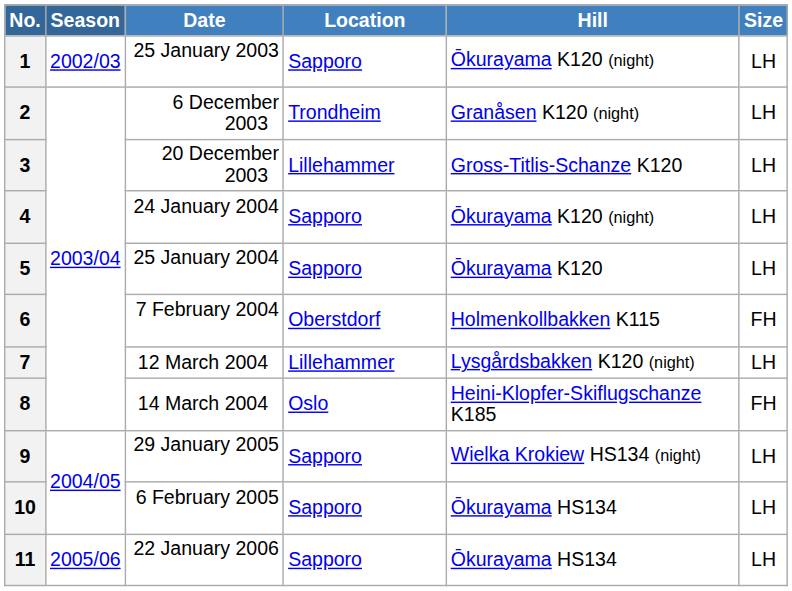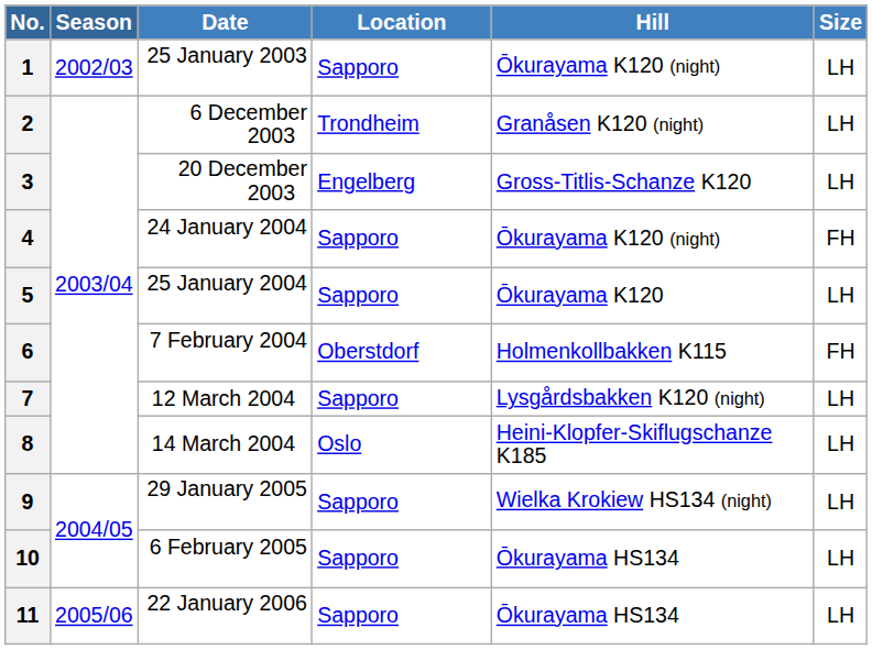 <table class="wikitable sortable" style="font-size:86%; line-height:15px; text-align:left; border:grey solid 1px; border-collapse:collapse; background:#ffffff;">
 <tr style="background:#efefef;">
 <th style="background-color:#369; color:white; width:10px;">No.</th>
 <th style="background-color:#369; color:white;  width:30px;">Season</th>
 <th style="background-color:#4180be; color:white; width:105px;">Date</th>
 <th style="background-color:#4180be; color:white; width:108px;">Location</th>
 <th style="background-color:#4180be; color:white; width:200px;">Hill</th>
 <th style="background-color:#4180be; color:white; width:25px;">Size</th>
 </tr>
 <tr>
 <th scope=row style="text-align:center;">1</th>
 <td align=center><a href='#'>2002/03</a></td>
 <td align=right>25 January 2003  </td>
 <td> <a href='#'>Sapporo</a></td>
 <td><a href='#'>Ōkurayama</a> K120 <small>(night)</small></td>
 <td align=center>LH</td>
 </tr>
 <tr>
 <th scope=row style="text-align:center;">2</th>
 <td align=center rowspan=7><a href='#'>2003/04</a></td>
 <td align=right>6 December 2003  </td>
 <td> <a href='#'>Trondheim</a></td>
 <td><a href='#'>Granåsen</a> K120 <small>(night)</small></td>
 <td align=center>LH</td>
 </tr>
 <tr>
 <th scope=row style="text-align:center;">3</th>
 <td align=right>20 December 2003  </td>
-<td> <a href='#'>Lillehammer</a></td>
+<td> <a href='#'>Engelberg</a></td>
 <td><a href='#'>Gross-Titlis-Schanze</a> K120</td>
 <td align=center>LH</td>
 </tr>
 <tr>
 <th scope=row style="text-align:center;">4</th>
 <td align=right>24 January 2004  </td>
 <td> <a href='#'>Sapporo</a></td>
 <td><a href='#'>Ōkurayama</a> K120 <small>(night)</small></td>
-<td align=center>LH</td>
+<td align=center>FH</td>
 </tr>
 <tr>
 <th scope=row style="text-align:center;">5</th>
 <td align=right>25 January 2004  </td>
 <td> <a href='#'>Sapporo</a></td>
 <td><a href='#'>Ōkurayama</a> K120</td>
 <td align=center>LH</td>
 </tr>
 <tr>
 <th scope=row style="text-align:center;">6</th>
 <td align=right>7 February 2004  </td>
 <td> <a href='#'>Oberstdorf</a></td>
 <td><a href='#'>Holmenkollbakken</a> K115</td>
 <td align=center>FH</td>
 </tr>
 <tr>
 <th scope=row style="text-align:center;">7</th>
 <td align=right>12 March 2004  </td>
-<td> <a href='#'>Lillehammer</a></td>
+<td> <a href='#'>Sapporo</a></td>
 <td><a href='#'>Lysgårdsbakken</a> K120 <small>(night)</small></td>
 <td align=center>LH</td>
 </tr>
 <tr>
 <th scope=row style="text-align:center;">8</th>
 <td align=right>14 March 2004  </td>
 <td> <a href='#'>Oslo</a></td>
 <td><a href='#'>Heini-Klopfer-Skiflugschanze</a> K185</td>
-<td align=center>FH</td>
+<td align=center>LH</td>
 </tr>
 <tr>
 <th scope=row style="text-align:center;">9</th>
 <td align=center rowspan=2><a href='#'>2004/05</a></td>
 <td align=right>29 January 2005  </td>
 <td> <a href='#'>Sapporo</a></td>
 <td><a href='#'>Wielka Krokiew</a> HS134 <small>(night)</small></td>
 <td align=center>LH</td>
 </tr>
 <tr>
 <th scope=row style="text-align:center;">10</th>
 <td align=right>6 February 2005  </td>
 <td> <a href='#'>Sapporo</a></td>
 <td><a href='#'>Ōkurayama</a> HS134</td>
 <td align=center>LH</td>
 </tr>
 <tr>
 <th scope=row style="text-align:center;">11</th>
 <td align=center><a href='#'>2005/06</a></td>
 <td align=right>22 January 2006  </td>
 <td> <a href='#'>Sapporo</a></td>
 <td><a href='#'>Ōkurayama</a> HS134</td>
 <td align=center>LH</td>
 </tr>
 </table>
